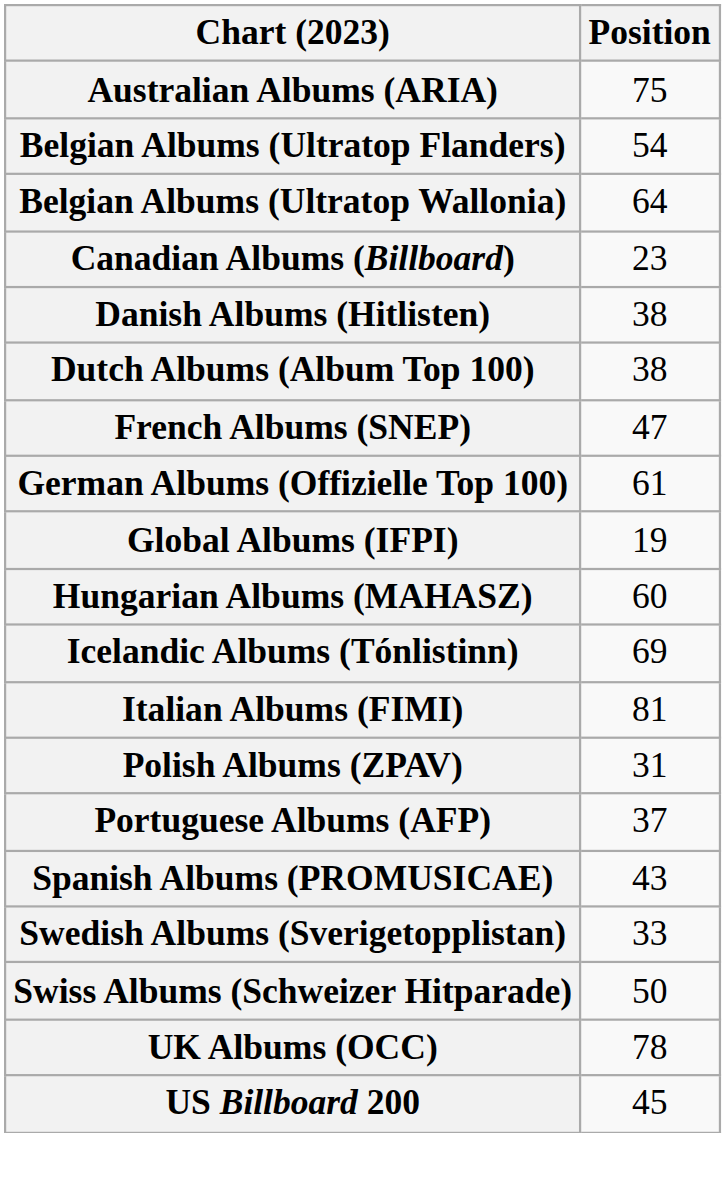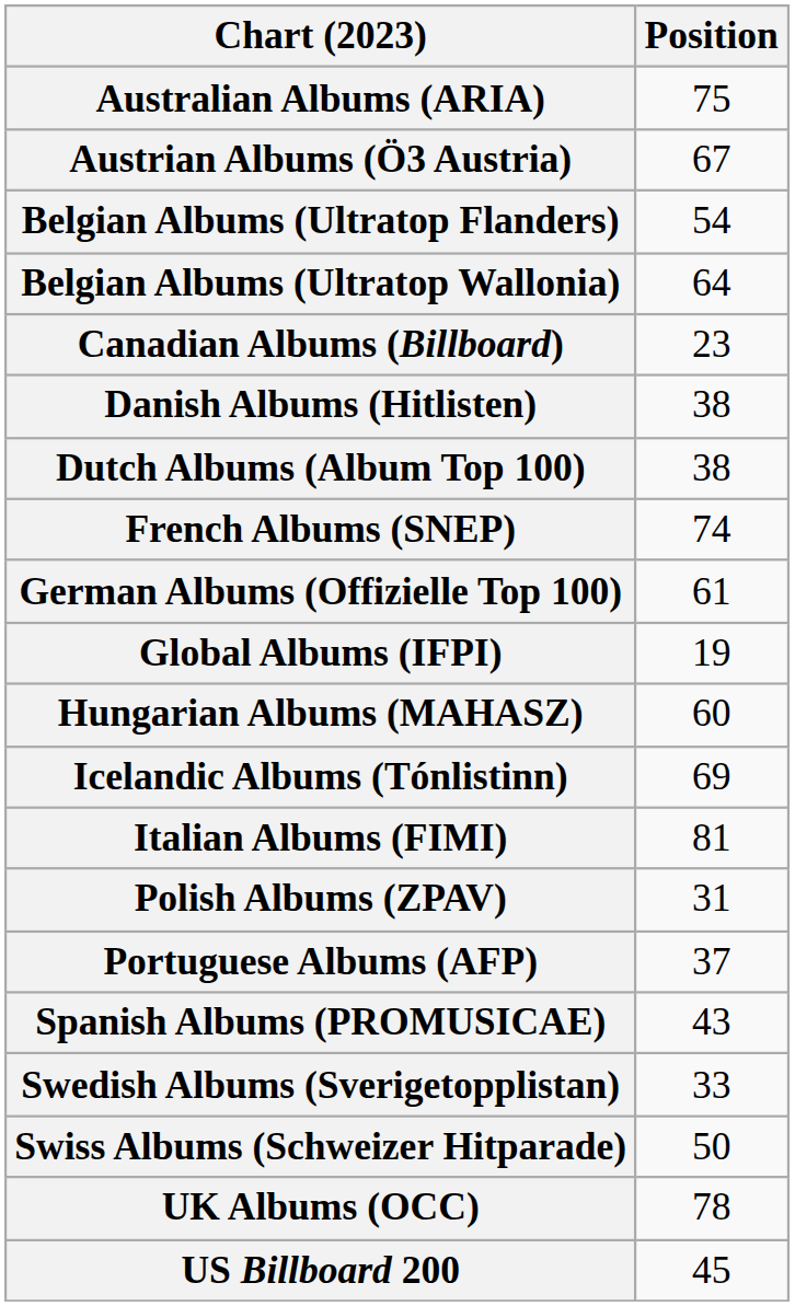 <table class="wikitable sortable plainrowheaders" style="text-align:center">
 <tr>
 <th scope="col">Chart (2023)</th>
 <th scope="col">Position</th>
 </tr>
 <tr>
 <th scope="row">Australian Albums (ARIA)</th>
 <td>75</td>
+</tr>
+<tr>
+<th scope="row">Austrian Albums (Ö3 Austria)</th>
+<td>67</td>
 </tr>
 <tr>
 <th scope="row">Belgian Albums (Ultratop Flanders)</th>
 <td>54</td>
 </tr>
 <tr>
 <th scope="row">Belgian Albums (Ultratop Wallonia)</th>
 <td>64</td>
 </tr>
 <tr>
 <th scope="row">Canadian Albums (<em>Billboard</em>)</th>
 <td>23</td>
 </tr>
 <tr>
 <th scope="row">Danish Albums (Hitlisten)</th>
 <td>38</td>
 </tr>
 <tr>
 <th scope="row">Dutch Albums (Album Top 100)</th>
 <td>38</td>
 </tr>
 <tr>
 <th scope="row">French Albums (SNEP)</th>
-<td>47</td>
+<td>74</td>
 </tr>
 <tr>
 <th scope="row">German Albums (Offizielle Top 100)</th>
 <td>61</td>
 </tr>
 <tr>
 <th scope="row">Global Albums (IFPI)</th>
 <td>19</td>
 </tr>
 <tr>
 <th scope="row">Hungarian Albums (MAHASZ)</th>
 <td>60</td>
 </tr>
 <tr>
 <th scope="row">Icelandic Albums (Tónlistinn)</th>
 <td>69</td>
 </tr>
 <tr>
 <th scope="row">Italian Albums (FIMI)</th>
 <td>81</td>
 </tr>
 <tr>
 <th scope="row">Polish Albums (ZPAV)</th>
 <td>31</td>
 </tr>
 <tr>
 <th scope="row">Portuguese Albums (AFP)</th>
 <td>37</td>
 </tr>
 <tr>
 <th scope="row">Spanish Albums (PROMUSICAE)</th>
 <td>43</td>
 </tr>
 <tr>
 <th scope="row">Swedish Albums (Sverigetopplistan)</th>
 <td>33</td>
 </tr>
 <tr>
 <th scope="row">Swiss Albums (Schweizer Hitparade)</th>
 <td>50</td>
 </tr>
 <tr>
 <th scope="row">UK Albums (OCC)</th>
 <td>78</td>
 </tr>
 <tr>
 <th scope="row">US <em>Billboard</em> 200</th>
 <td>45</td>
 </tr>
 </table>
